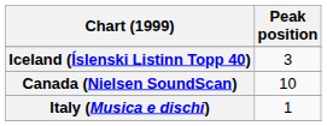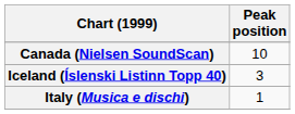 <table class="wikitable sortable plainrowheaders" style="text-align:center">
 <tr>
 <th>Chart (1999)</th>
 <th>Peak<br>position</th>
 </tr>
 <tr>
 </tr>
 <tr>
-<th scope="row">Iceland (<a href='#'>Íslenski Listinn Topp 40</a>)</th>
-<td>3</td>
+<th scope="row">Canada (<a href='#'>Nielsen SoundScan</a>)</th>
+<td>10</td>
 </tr>
 <tr>
 </tr>
 <tr>
 </tr>
 <tr>
-<th scope="row">Canada (<a href='#'>Nielsen SoundScan</a>)</th>
-<td>10</td>
+<th scope="row">Iceland (<a href='#'>Íslenski Listinn Topp 40</a>)</th>
+<td>3</td>
 </tr>
 <tr>
 </tr>
 <tr>
 <th scope="row">Italy (<em><a href='#'>Musica e dischi</a></em>)</th>
 <td>1</td>
 </tr>
 <tr>
 </tr>
 <tr>
 </tr>
 <tr>
 </tr>
 <tr>
 </tr>
 <tr>
 </tr>
 </table>
